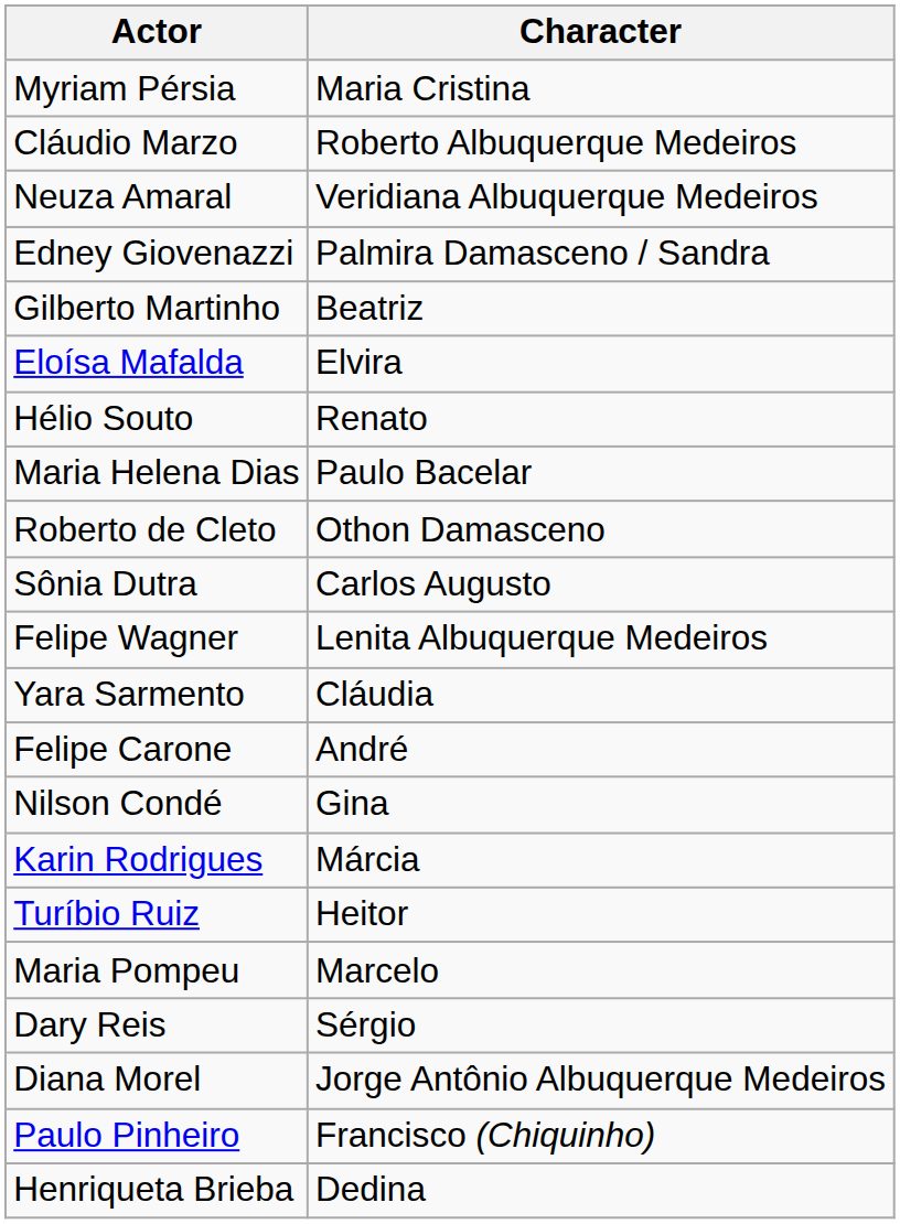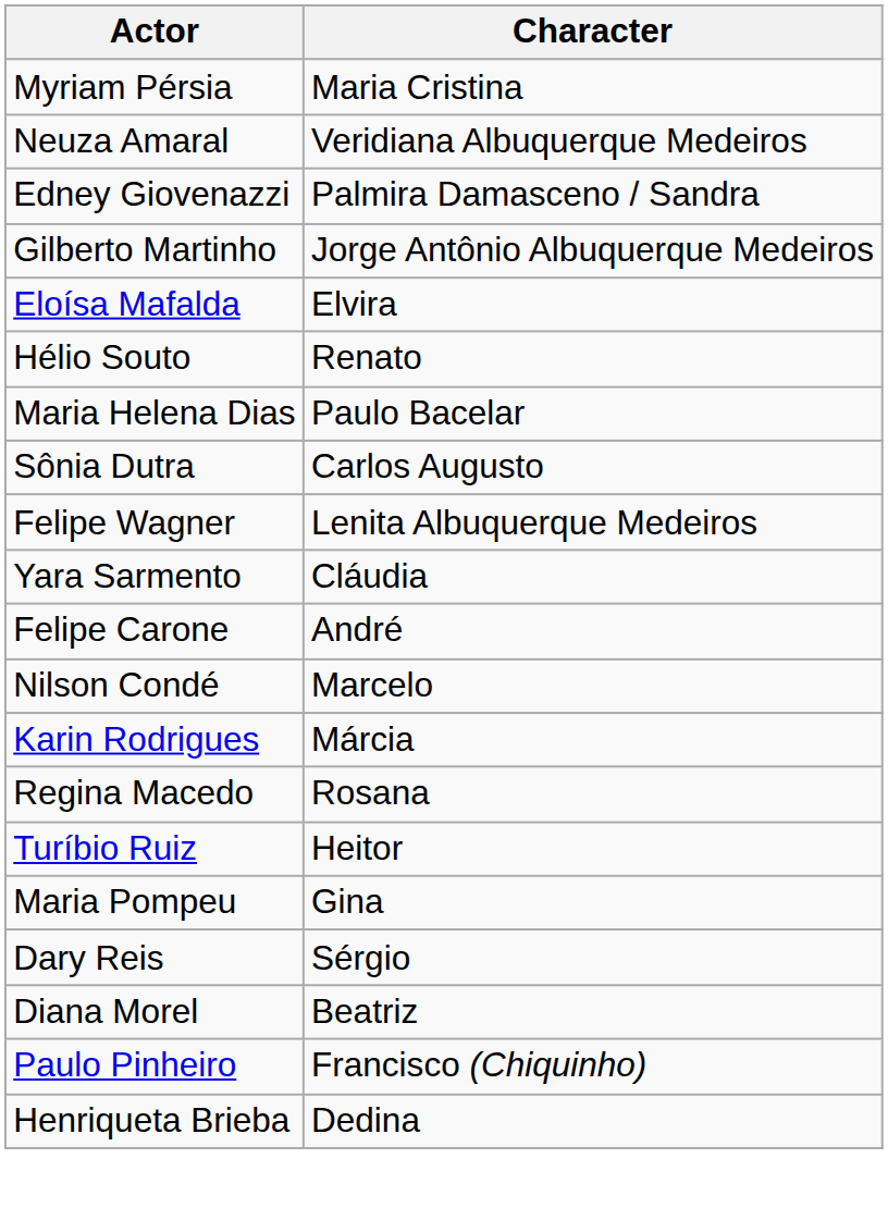 <table class="wikitable sortable">
 <tr>
 <th>Actor </th>
 <th>Character </th>
 </tr>
 <tr>
 <td>Myriam Pérsia</td>
 <td>Maria Cristina</td>
-</tr>
-<tr>
-<td>Cláudio Marzo</td>
-<td>Roberto Albuquerque Medeiros</td>
 </tr>
 <tr>
 <td>Neuza Amaral</td>
 <td>Veridiana Albuquerque Medeiros</td>
 </tr>
 <tr>
 <td>Edney Giovenazzi</td>
 <td>Palmira Damasceno / Sandra</td>
 </tr>
 <tr>
 <td>Gilberto Martinho</td>
-<td>Beatriz</td>
+<td>Jorge Antônio Albuquerque Medeiros</td>
 </tr>
 <tr>
 <td><a href='#'>Eloísa Mafalda</a></td>
 <td>Elvira</td>
 </tr>
 <tr>
 <td>Hélio Souto</td>
 <td>Renato</td>
 </tr>
 <tr>
 <td>Maria Helena Dias</td>
 <td>Paulo Bacelar</td>
-</tr>
-<tr>
-<td>Roberto de Cleto</td>
-<td>Othon Damasceno</td>
 </tr>
 <tr>
 <td>Sônia Dutra</td>
 <td>Carlos Augusto</td>
 </tr>
 <tr>
 <td>Felipe Wagner</td>
 <td>Lenita Albuquerque Medeiros</td>
 </tr>
 <tr>
 <td>Yara Sarmento</td>
 <td>Cláudia</td>
 </tr>
 <tr>
 <td>Felipe Carone</td>
 <td>André</td>
 </tr>
 <tr>
 <td>Nilson Condé</td>
-<td>Gina</td>
+<td>Marcelo</td>
 </tr>
 <tr>
 <td><a href='#'>Karin Rodrigues</a></td>
 <td>Márcia</td>
+</tr>
+<tr>
+<td>Regina Macedo</td>
+<td>Rosana</td>
 </tr>
 <tr>
 <td><a href='#'>Turíbio Ruiz</a></td>
 <td>Heitor</td>
 </tr>
 <tr>
 <td>Maria Pompeu</td>
-<td>Marcelo</td>
+<td>Gina</td>
 </tr>
 <tr>
 <td>Dary Reis</td>
 <td>Sérgio</td>
 </tr>
 <tr>
 <td>Diana Morel</td>
-<td>Jorge Antônio Albuquerque Medeiros</td>
+<td>Beatriz</td>
 </tr>
 <tr>
 <td><a href='#'>Paulo Pinheiro</a></td>
 <td>Francisco <em>(Chiquinho)</em></td>
 </tr>
 <tr>
 <td>Henriqueta Brieba</td>
 <td>Dedina</td>
 </tr>
 </table>
